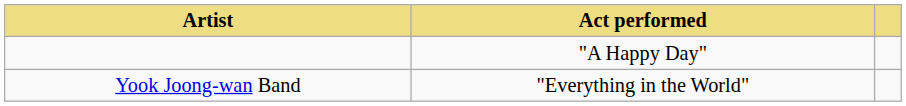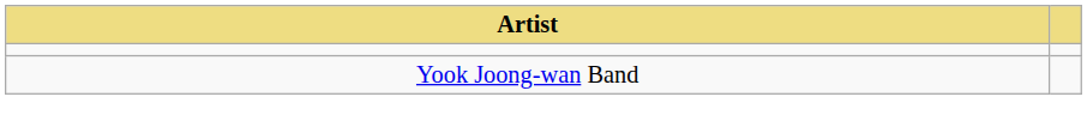 <table class="wikitable" style="text-align:center; width:80%">
 <tr>
 <th scope="col" style="background:#eedd82">Artist</th>
-<th scope="col" style="background:#eedd82">Act performed</th>
 <th scope="col" class="unsortable" style="background:#eedd82; width:3%"></th>
 </tr>
 <tr>
 <td></td>
-<td>"A Happy Day"<br></td>
 <td></td>
 </tr>
 <tr>
 <td><a href='#'>Yook Joong-wan</a> Band</td>
-<td>"Everything in the World"<br></td>
 <td></td>
 </tr>
 </table>
